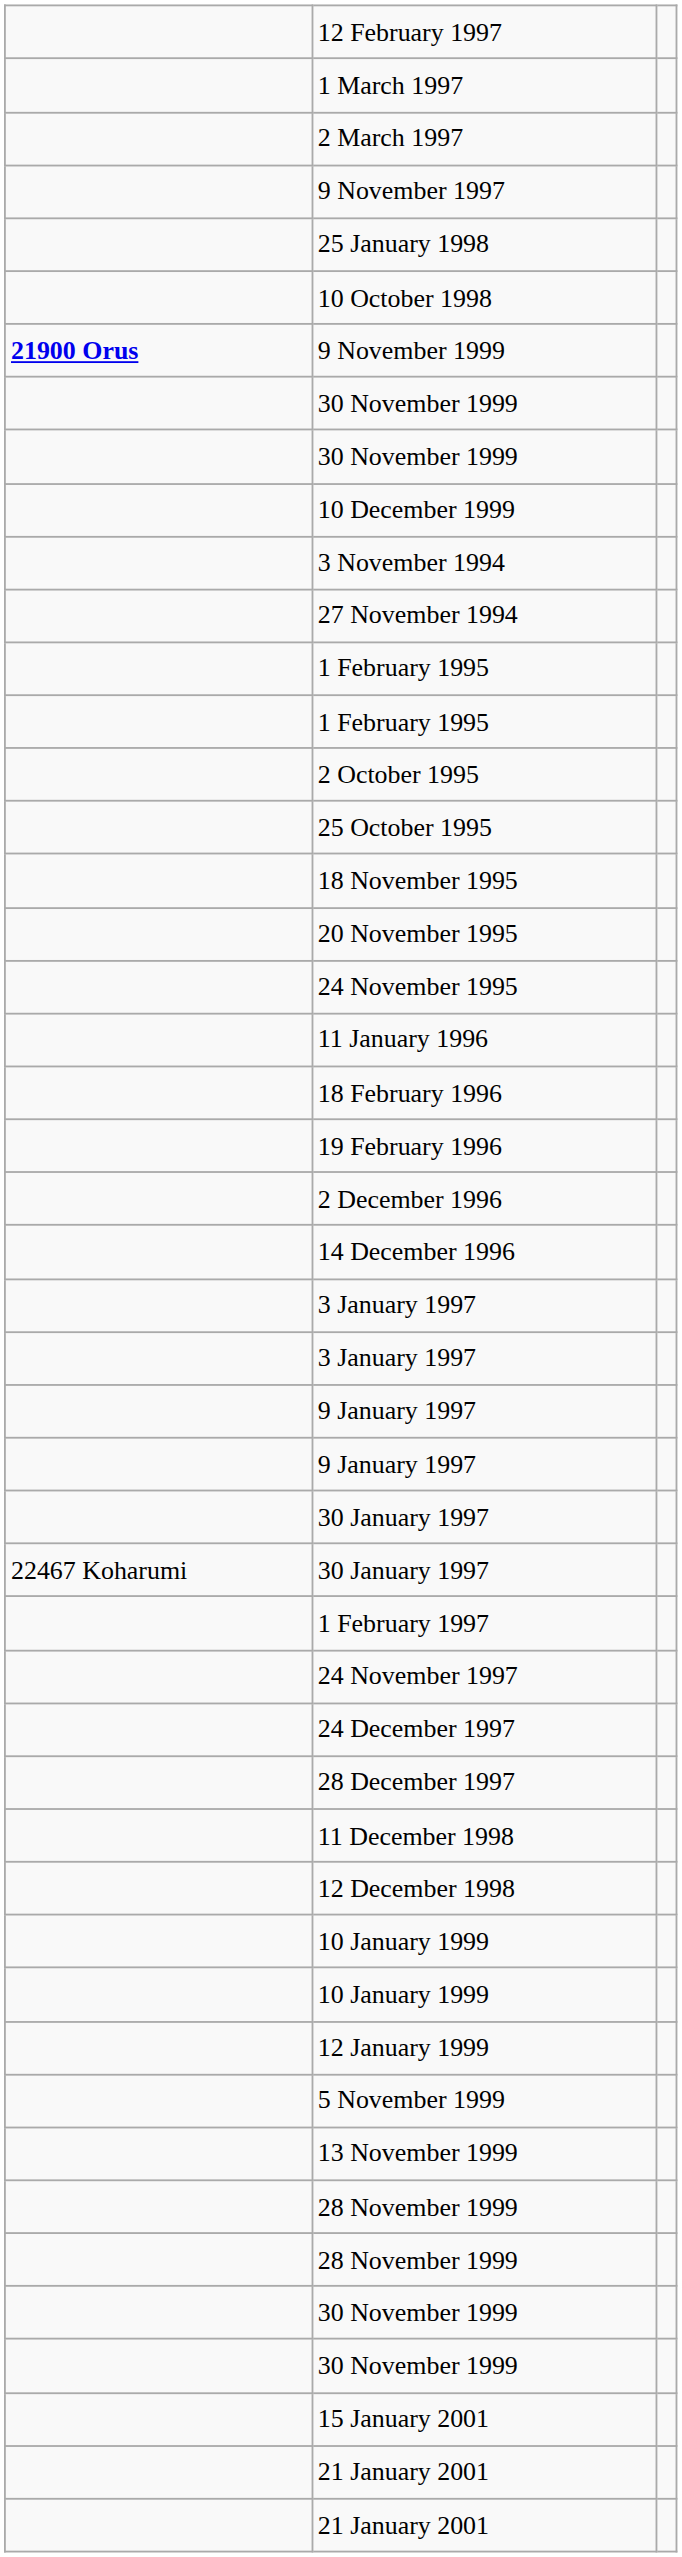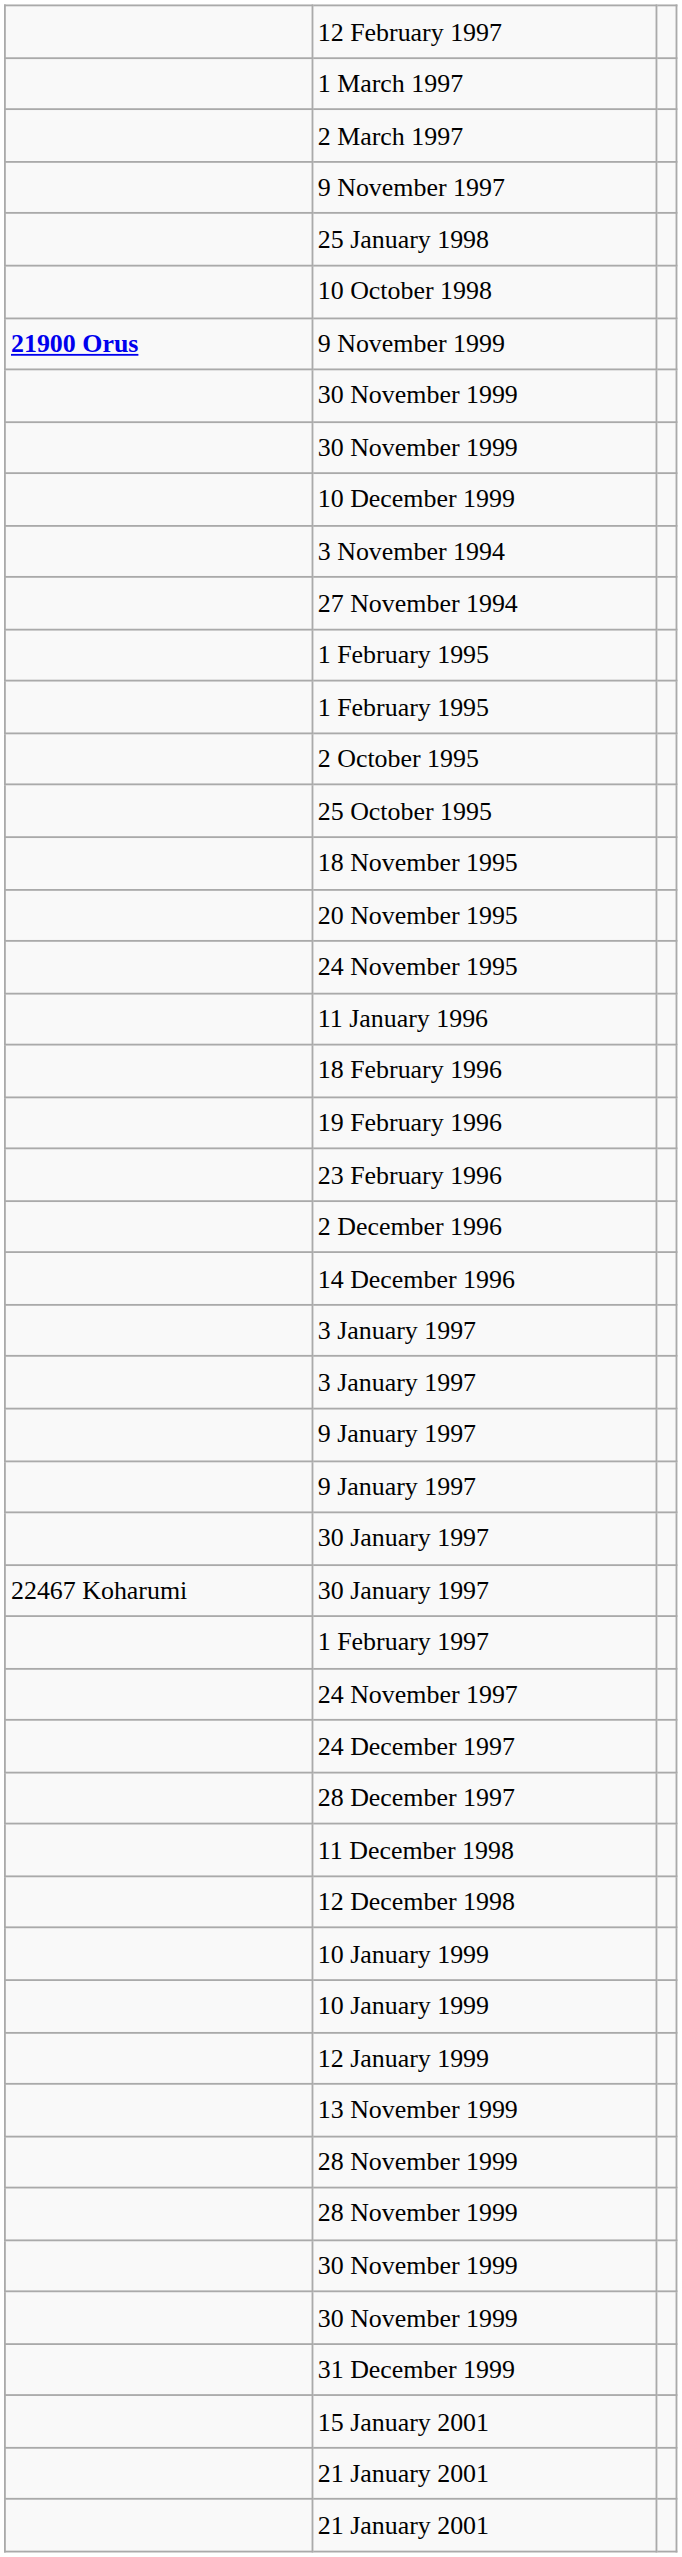 <table class="wikitable" style="font-size: 89%; float: left; width: 26em; margin-right: 1em; height: 1400px">
 <tr>
 <td></td>
 <td>12 February 1997</td>
 <td></td>
 </tr>
 <tr>
 <td></td>
 <td>1 March 1997</td>
 <td></td>
 </tr>
 <tr>
 <td></td>
 <td>2 March 1997</td>
 <td></td>
 </tr>
 <tr>
 <td></td>
 <td>9 November 1997</td>
 <td></td>
 </tr>
 <tr>
 <td></td>
 <td>25 January 1998</td>
 <td></td>
 </tr>
 <tr>
 <td></td>
 <td>10 October 1998</td>
 <td></td>
 </tr>
 <tr>
 <td><strong><a href='#'>21900 Orus</a></strong></td>
 <td>9 November 1999</td>
 <td></td>
 </tr>
 <tr>
 <td></td>
 <td>30 November 1999</td>
 <td></td>
 </tr>
 <tr>
 <td></td>
 <td>30 November 1999</td>
 <td></td>
 </tr>
 <tr>
 <td></td>
 <td>10 December 1999</td>
 <td></td>
 </tr>
 <tr>
 <td></td>
 <td>3 November 1994</td>
 <td></td>
 </tr>
 <tr>
 <td></td>
 <td>27 November 1994</td>
 <td></td>
 </tr>
 <tr>
 <td></td>
 <td>1 February 1995</td>
 <td></td>
 </tr>
 <tr>
 <td></td>
 <td>1 February 1995</td>
 <td></td>
 </tr>
 <tr>
 <td></td>
 <td>2 October 1995</td>
 <td></td>
 </tr>
 <tr>
 <td></td>
 <td>25 October 1995</td>
 <td></td>
 </tr>
 <tr>
 <td></td>
 <td>18 November 1995</td>
 <td></td>
 </tr>
 <tr>
 <td></td>
 <td>20 November 1995</td>
 <td></td>
 </tr>
 <tr>
 <td></td>
 <td>24 November 1995</td>
 <td></td>
 </tr>
 <tr>
 <td></td>
 <td>11 January 1996</td>
 <td></td>
 </tr>
 <tr>
 <td></td>
 <td>18 February 1996</td>
 <td></td>
 </tr>
 <tr>
 <td></td>
 <td>19 February 1996</td>
 <td></td>
 </tr>
 <tr>
 <td></td>
+<td>23 February 1996</td>
+<td></td>
+</tr>
+<tr>
+<td></td>
 <td>2 December 1996</td>
 <td></td>
 </tr>
 <tr>
 <td></td>
 <td>14 December 1996</td>
 <td></td>
 </tr>
 <tr>
 <td></td>
 <td>3 January 1997</td>
 <td></td>
 </tr>
 <tr>
 <td></td>
 <td>3 January 1997</td>
 <td></td>
 </tr>
 <tr>
 <td></td>
 <td>9 January 1997</td>
 <td></td>
 </tr>
 <tr>
 <td></td>
 <td>9 January 1997</td>
 <td></td>
 </tr>
 <tr>
 <td></td>
 <td>30 January 1997</td>
 <td></td>
 </tr>
 <tr>
 <td>22467 Koharumi</td>
 <td>30 January 1997</td>
 <td></td>
 </tr>
 <tr>
 <td></td>
 <td>1 February 1997</td>
 <td></td>
 </tr>
 <tr>
 <td></td>
 <td>24 November 1997</td>
 <td></td>
 </tr>
 <tr>
 <td></td>
 <td>24 December 1997</td>
 <td></td>
 </tr>
 <tr>
 <td></td>
 <td>28 December 1997</td>
 <td></td>
 </tr>
 <tr>
 <td></td>
 <td>11 December 1998</td>
 <td></td>
 </tr>
 <tr>
 <td></td>
 <td>12 December 1998</td>
 <td></td>
 </tr>
 <tr>
 <td></td>
 <td>10 January 1999</td>
 <td></td>
 </tr>
 <tr>
 <td></td>
 <td>10 January 1999</td>
 <td></td>
 </tr>
 <tr>
 <td></td>
 <td>12 January 1999</td>
 <td></td>
 </tr>
 <tr>
 <td></td>
-<td>5 November 1999</td>
-<td></td>
-</tr>
-<tr>
-<td></td>
 <td>13 November 1999</td>
 <td></td>
 </tr>
 <tr>
 <td></td>
 <td>28 November 1999</td>
 <td></td>
 </tr>
 <tr>
 <td></td>
 <td>28 November 1999</td>
 <td></td>
 </tr>
 <tr>
 <td></td>
 <td>30 November 1999</td>
 <td></td>
 </tr>
 <tr>
 <td></td>
 <td>30 November 1999</td>
 <td></td>
 </tr>
 <tr>
 <td></td>
+<td>31 December 1999</td>
+<td></td>
+</tr>
+<tr>
+<td></td>
 <td>15 January 2001</td>
 <td></td>
 </tr>
 <tr>
 <td></td>
 <td>21 January 2001</td>
 <td></td>
 </tr>
 <tr>
 <td></td>
 <td>21 January 2001</td>
 <td></td>
 </tr>
 </table>
